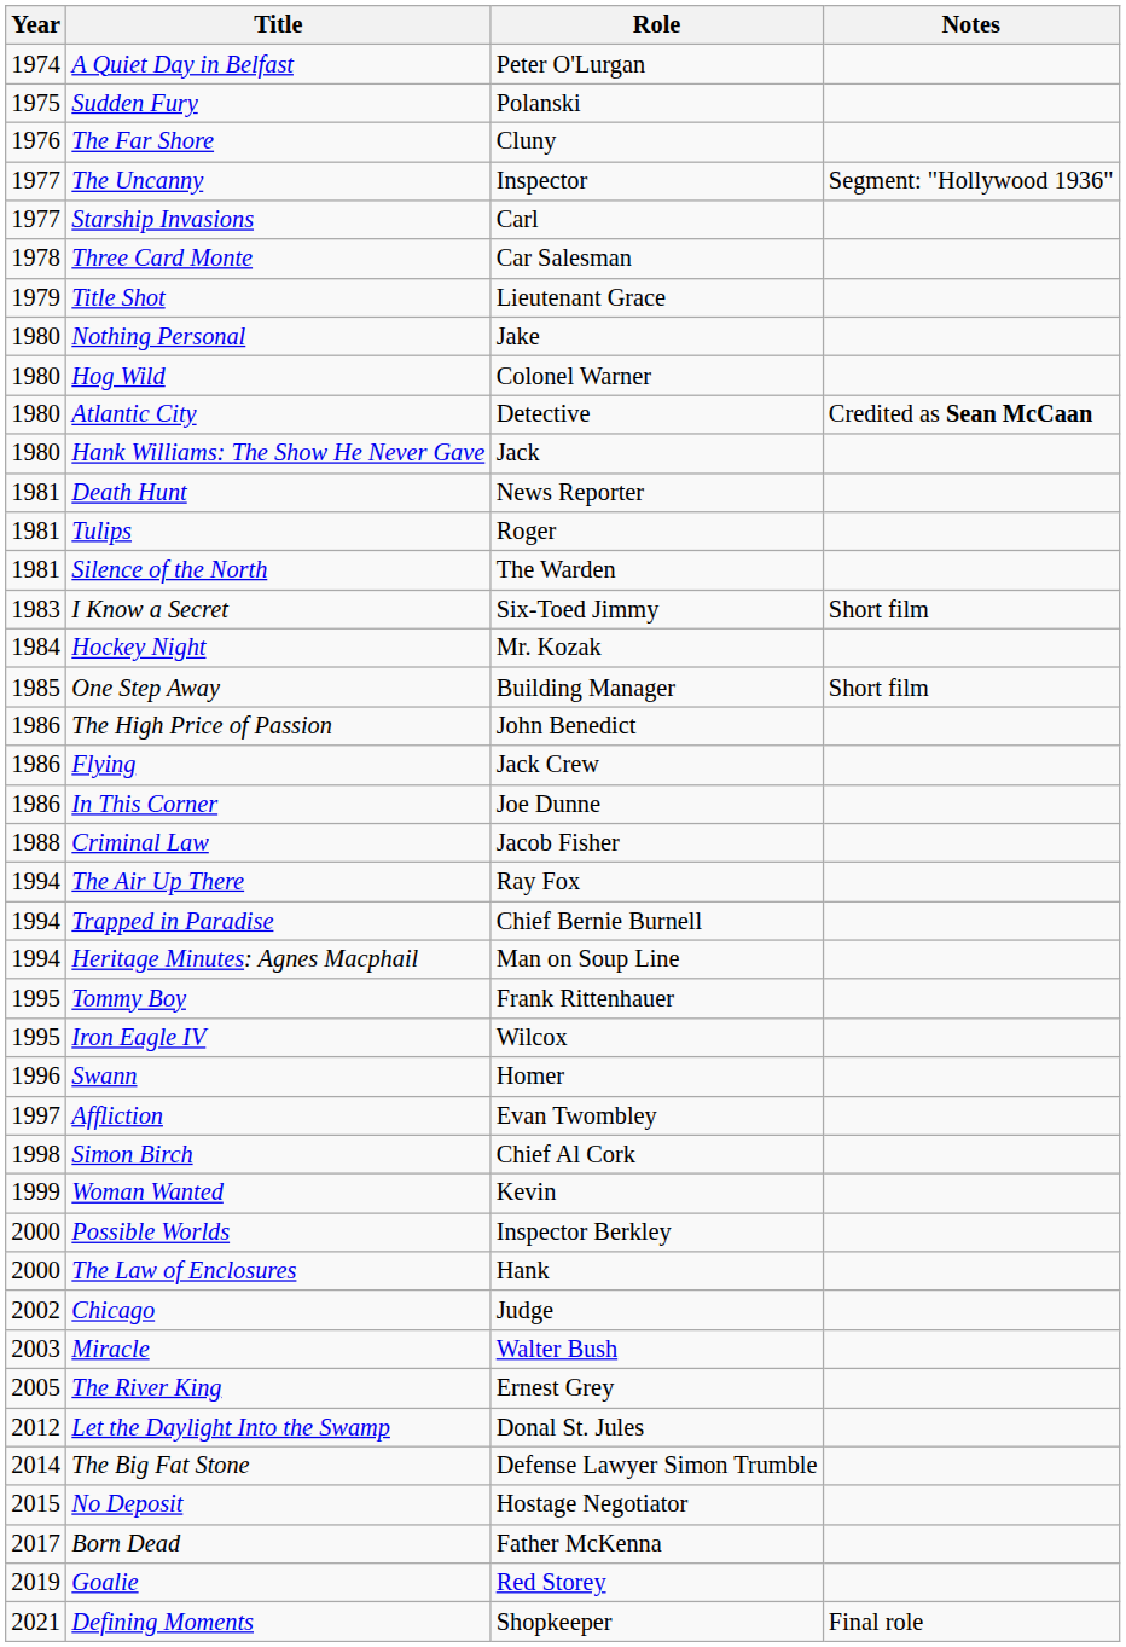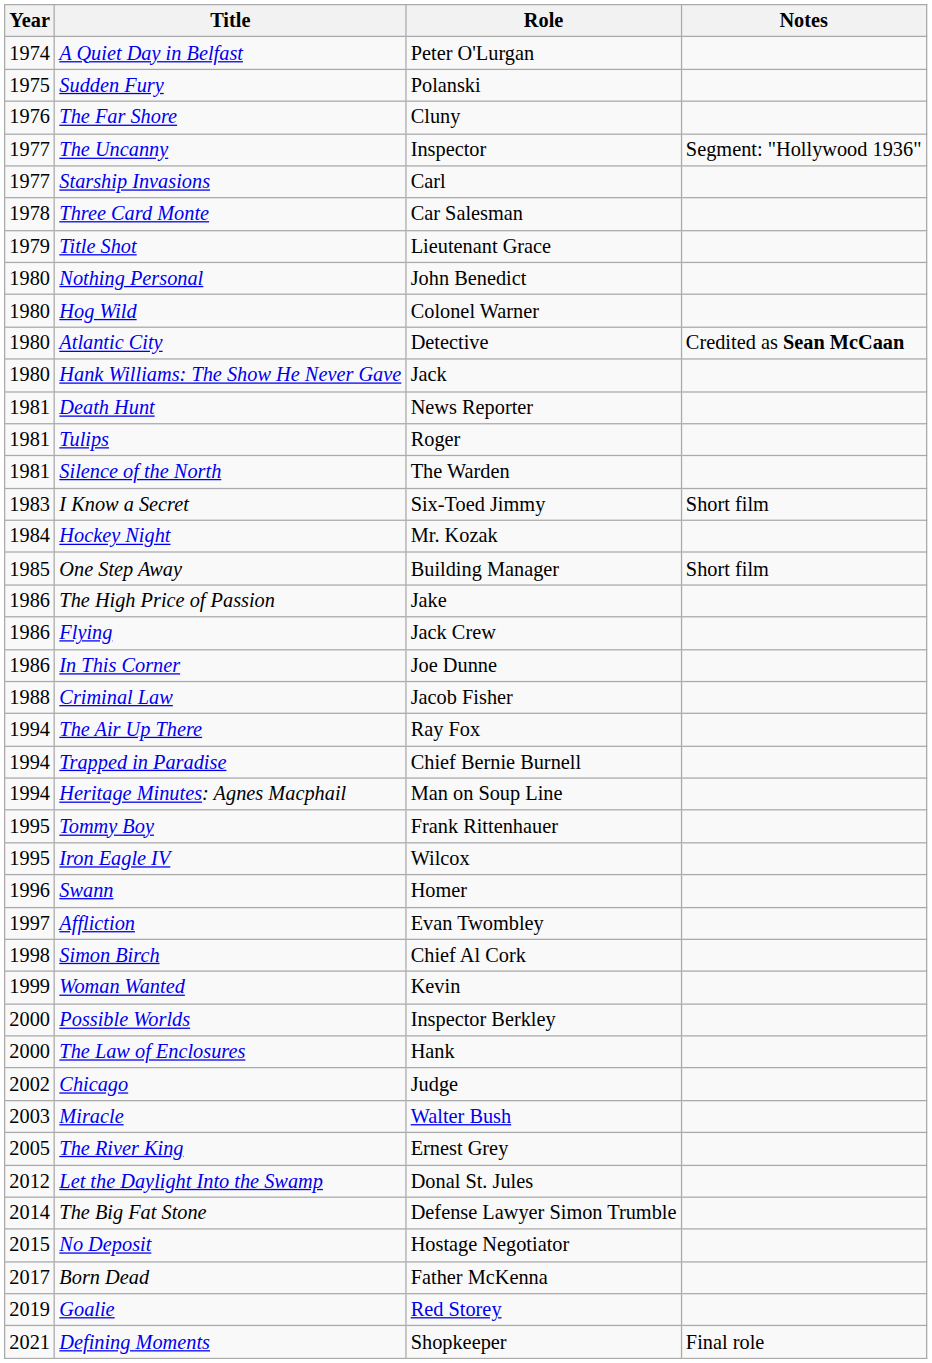 <table class="wikitable sortable">
 <tr>
 <th>Year</th>
 <th>Title</th>
 <th>Role</th>
 <th>Notes</th>
 </tr>
 <tr>
 <td>1974</td>
 <td data-sort-value="Quiet Day in Belfast, A"><em><a href='#'>A Quiet Day in Belfast</a></em></td>
 <td>Peter O'Lurgan</td>
 <td></td>
 </tr>
 <tr>
 <td>1975</td>
 <td><em><a href='#'>Sudden Fury</a></em></td>
 <td>Polanski</td>
 <td></td>
 </tr>
 <tr>
 <td>1976</td>
 <td data-sort-value="Far Shore, The"><em><a href='#'>The Far Shore</a></em></td>
 <td>Cluny</td>
 <td></td>
 </tr>
 <tr>
 <td>1977</td>
 <td data-sort-value="Uncanny, The"><em><a href='#'>The Uncanny</a></em></td>
 <td>Inspector</td>
 <td>Segment: "Hollywood 1936"</td>
 </tr>
 <tr>
 <td>1977</td>
 <td><em><a href='#'>Starship Invasions</a></em></td>
 <td>Carl</td>
 <td></td>
 </tr>
 <tr>
 <td>1978</td>
 <td><em><a href='#'>Three Card Monte</a></em></td>
 <td>Car Salesman</td>
 <td></td>
 </tr>
 <tr>
 <td>1979</td>
 <td><em><a href='#'>Title Shot</a></em></td>
 <td>Lieutenant Grace</td>
 <td></td>
 </tr>
 <tr>
 <td>1980</td>
 <td><em><a href='#'>Nothing Personal</a></em></td>
-<td>Jake</td>
+<td>John Benedict</td>
 <td></td>
 </tr>
 <tr>
 <td>1980</td>
 <td><em><a href='#'>Hog Wild</a></em></td>
 <td>Colonel Warner</td>
 <td></td>
 </tr>
 <tr>
 <td>1980</td>
 <td><em><a href='#'>Atlantic City</a></em></td>
 <td>Detective</td>
 <td>Credited as <strong>Sean McCaan</strong></td>
 </tr>
 <tr>
 <td>1980</td>
 <td><em><a href='#'>Hank Williams: The Show He Never Gave</a></em></td>
 <td>Jack</td>
 <td></td>
 </tr>
 <tr>
 <td>1981</td>
 <td><em><a href='#'>Death Hunt</a></em></td>
 <td>News Reporter</td>
 <td></td>
 </tr>
 <tr>
 <td>1981</td>
 <td><em><a href='#'>Tulips</a></em></td>
 <td>Roger</td>
 <td></td>
 </tr>
 <tr>
 <td>1981</td>
 <td><em><a href='#'>Silence of the North</a></em></td>
 <td>The Warden</td>
 <td></td>
 </tr>
 <tr>
 <td>1983</td>
 <td><em>I Know a Secret</em></td>
 <td>Six-Toed Jimmy</td>
 <td>Short film</td>
 </tr>
 <tr>
 <td>1984</td>
 <td><em><a href='#'>Hockey Night</a></em></td>
 <td>Mr. Kozak</td>
 <td></td>
 </tr>
 <tr>
 <td>1985</td>
 <td><em>One Step Away</em></td>
 <td>Building Manager</td>
 <td>Short film</td>
 </tr>
 <tr>
 <td>1986</td>
 <td data-sort-value="High Price of Passion, The"><em>The High Price of Passion</em></td>
-<td>John Benedict</td>
+<td>Jake</td>
 <td></td>
 </tr>
 <tr>
 <td>1986</td>
 <td><em><a href='#'>Flying</a></em></td>
 <td>Jack Crew</td>
 <td></td>
 </tr>
 <tr>
 <td>1986</td>
 <td><em><a href='#'>In This Corner</a></em></td>
 <td>Joe Dunne</td>
 </tr>
 <tr>
 <td>1988</td>
 <td><em><a href='#'>Criminal Law</a></em></td>
 <td>Jacob Fisher</td>
 <td></td>
 </tr>
 <tr>
 <td>1994</td>
 <td data-sort-value="Air Up There, The"><em><a href='#'>The Air Up There</a></em></td>
 <td>Ray Fox</td>
 <td></td>
 </tr>
 <tr>
 <td>1994</td>
 <td><em><a href='#'>Trapped in Paradise</a></em></td>
 <td>Chief Bernie Burnell</td>
 <td></td>
 </tr>
 <tr>
 <td>1994</td>
 <td><em><a href='#'>Heritage Minutes</a>: Agnes Macphail</em></td>
 <td>Man on Soup Line</td>
 <td></td>
 </tr>
 <tr>
 <td>1995</td>
 <td><em><a href='#'>Tommy Boy</a></em></td>
 <td>Frank Rittenhauer</td>
 <td></td>
 </tr>
 <tr>
 <td>1995</td>
 <td><em><a href='#'>Iron Eagle IV</a></em></td>
 <td>Wilcox</td>
 <td></td>
 </tr>
 <tr>
 <td>1996</td>
 <td><em><a href='#'>Swann</a></em></td>
 <td>Homer</td>
 <td></td>
 </tr>
 <tr>
 <td>1997</td>
 <td><em><a href='#'>Affliction</a></em></td>
 <td>Evan Twombley</td>
 <td></td>
 </tr>
 <tr>
 <td>1998</td>
 <td><em><a href='#'>Simon Birch</a></em></td>
 <td>Chief Al Cork</td>
 <td></td>
 </tr>
 <tr>
 <td>1999</td>
 <td><em><a href='#'>Woman Wanted</a></em></td>
 <td>Kevin</td>
 <td></td>
 </tr>
 <tr>
 <td>2000</td>
 <td><em><a href='#'>Possible Worlds</a></em></td>
 <td>Inspector Berkley</td>
 <td></td>
 </tr>
 <tr>
 <td>2000</td>
 <td data-sort-value="Law of Enclosures, The"><em><a href='#'>The Law of Enclosures</a></em></td>
 <td>Hank</td>
 <td></td>
 </tr>
 <tr>
 <td>2002</td>
 <td><em><a href='#'>Chicago</a></em></td>
 <td>Judge</td>
 <td></td>
 </tr>
 <tr>
 <td>2003</td>
 <td><em><a href='#'>Miracle</a></em></td>
 <td><a href='#'>Walter Bush</a></td>
 <td></td>
 </tr>
 <tr>
 <td>2005</td>
 <td data-sort-value="River King, The"><em><a href='#'>The River King</a></em></td>
 <td>Ernest Grey</td>
 <td></td>
 </tr>
 <tr>
 <td>2012</td>
 <td><em><a href='#'>Let the Daylight Into the Swamp</a></em></td>
 <td>Donal St. Jules</td>
 <td></td>
 </tr>
 <tr>
 <td>2014</td>
 <td data-sort-value="Big Fat Stone, The"><em>The Big Fat Stone</em></td>
 <td>Defense Lawyer Simon Trumble</td>
 <td></td>
 </tr>
 <tr>
 <td>2015</td>
 <td><em><a href='#'>No Deposit</a></em></td>
 <td>Hostage Negotiator</td>
 <td></td>
 </tr>
 <tr>
 <td>2017</td>
 <td><em>Born Dead</em></td>
 <td>Father McKenna</td>
 <td></td>
 </tr>
 <tr>
 <td>2019</td>
 <td><em><a href='#'>Goalie</a></em></td>
 <td><a href='#'>Red Storey</a></td>
 <td></td>
 </tr>
 <tr>
 <td>2021</td>
 <td><em><a href='#'>Defining Moments</a></em></td>
 <td>Shopkeeper</td>
 <td>Final role</td>
 </tr>
 </table>
